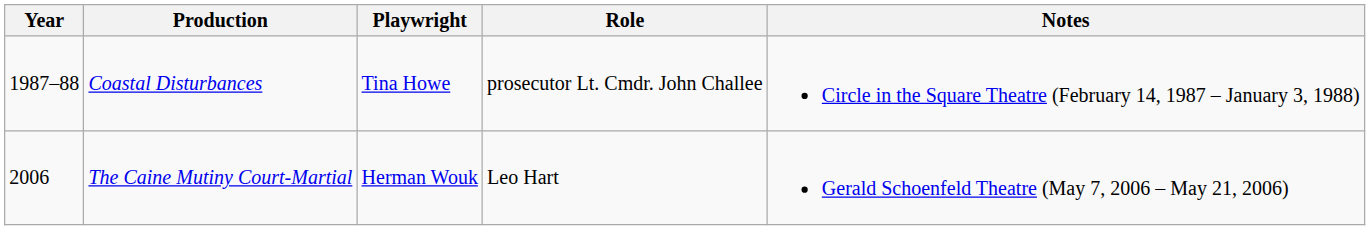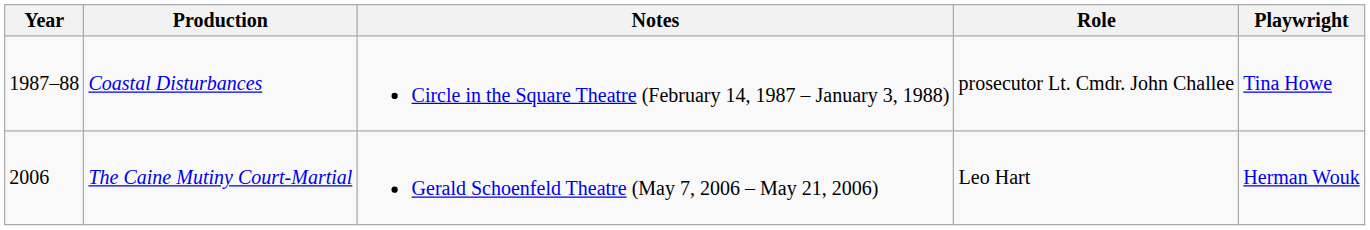 <table class="wikitable sortable">
 <tr>
 <th>Year</th>
 <th>Production</th>
+<th class="unsortable">Notes</th>
+<th>Role</th>
 <th>Playwright</th>
-<th>Role</th>
-<th class="unsortable">Notes</th>
 </tr>
 <tr>
 <td>1987–88</td>
 <td><em><a href='#'>Coastal Disturbances</a></em></td>
+<td><br><ul><li><a href='#'>Circle in the Square Theatre</a> (February 14, 1987 – January 3, 1988)</li></ul></td>
+<td>prosecutor Lt. Cmdr. John Challee</td>
 <td><a href='#'>Tina Howe</a></td>
-<td>prosecutor Lt. Cmdr. John Challee</td>
-<td><br><ul><li><a href='#'>Circle in the Square Theatre</a> (February 14, 1987 – January 3, 1988)</li></ul></td>
 </tr>
 <tr>
 <td>2006</td>
 <td><em><a href='#'>The Caine Mutiny Court-Martial</a></em></td>
+<td><br><ul><li><a href='#'>Gerald Schoenfeld Theatre</a> (May 7, 2006 – May 21, 2006)</li></ul></td>
+<td>Leo Hart</td>
 <td><a href='#'>Herman Wouk</a></td>
-<td>Leo Hart</td>
-<td><br><ul><li><a href='#'>Gerald Schoenfeld Theatre</a> (May 7, 2006 – May 21, 2006)</li></ul></td>
 </tr>
 </table>
